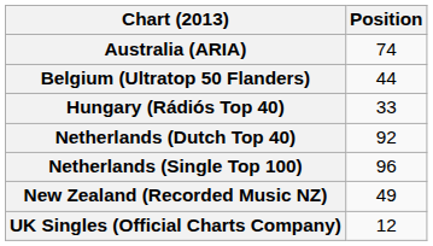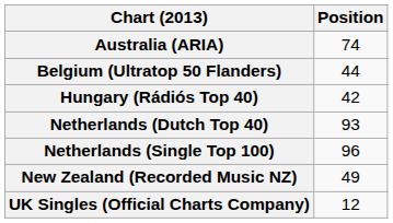 <table class="wikitable sortable plainrowheaders">
 <tr>
 <th scope="col">Chart (2013)</th>
 <th scope="col">Position</th>
 </tr>
 <tr>
 <th scope="row">Australia (ARIA)</th>
 <td align="center">74</td>
 </tr>
 <tr>
 <th scope="row">Belgium (Ultratop 50 Flanders)</th>
 <td align="center">44</td>
 </tr>
 <tr>
 <th scope="row">Hungary (Rádiós Top 40)</th>
-<td align="center">33</td>
+<td align="center">42</td>
 </tr>
 <tr>
 <th scope="row">Netherlands (Dutch Top 40)</th>
-<td align="center">92</td>
+<td align="center">93</td>
 </tr>
 <tr>
 <th scope="row">Netherlands (Single Top 100)</th>
 <td align="center">96</td>
 </tr>
 <tr>
 <th scope="row">New Zealand (Recorded Music NZ)</th>
 <td align="center">49</td>
 </tr>
 <tr>
 <th scope="row">UK Singles (Official Charts Company)</th>
 <td align="center">12</td>
 </tr>
 </table>
